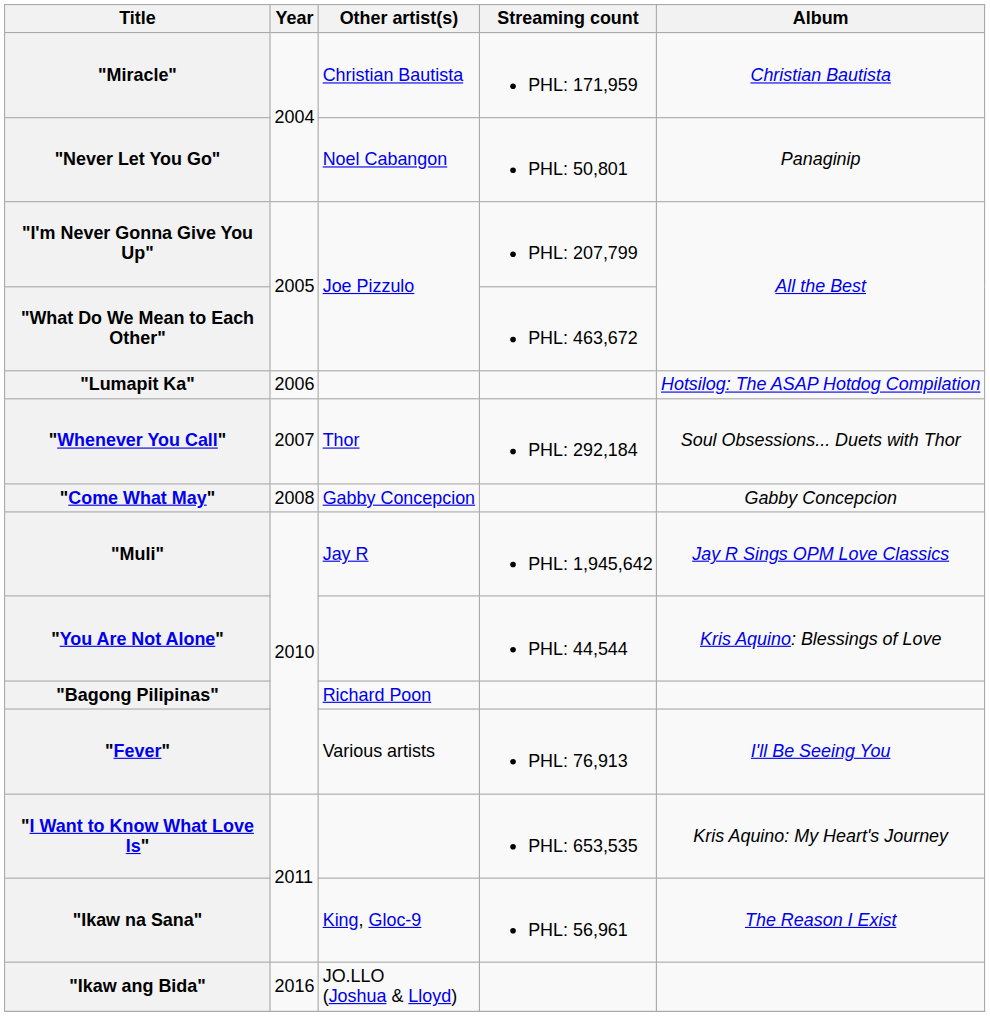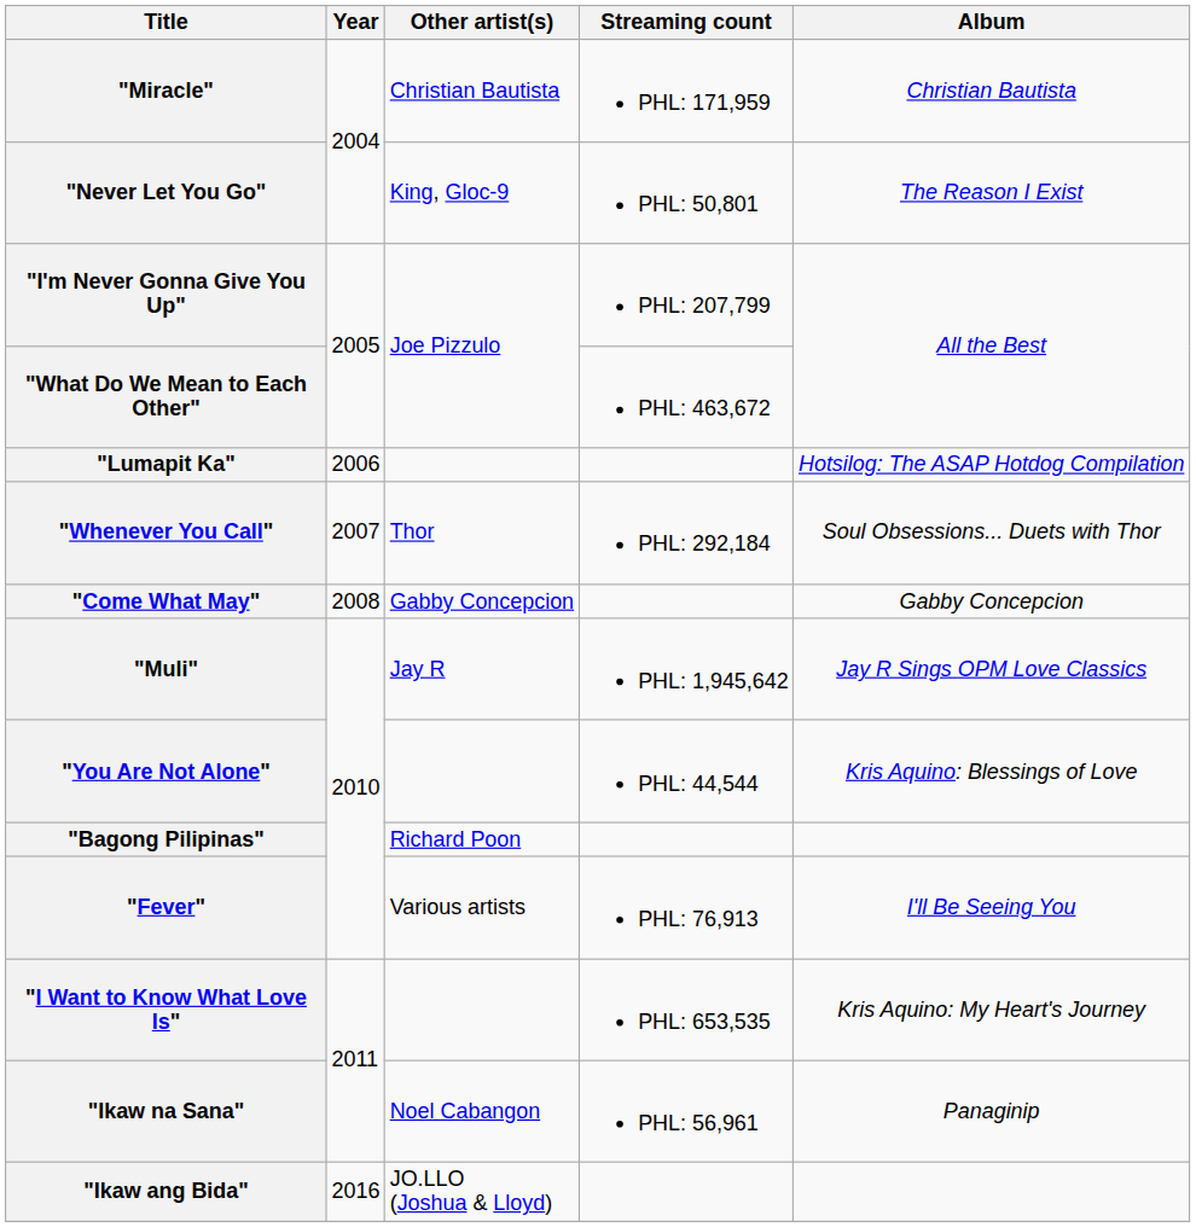 <table class="wikitable plainrowheaders">
 <tr>
 <th scope="col" width="230">Title</th>
 <th scope="col">Year</th>
 <th scope="col">Other artist(s)</th>
 <th scope="col">Streaming count</th>
 <th scope="col">Album</th>
 </tr>
 <tr>
 <th scope="row">"Miracle"</th>
 <td rowspan="2">2004</td>
 <td><a href='#'>Christian Bautista</a></td>
 <td><br><ul><li>PHL: 171,959</li></ul></td>
 <td align="center"><em><a href='#'>Christian Bautista</a></em></td>
 </tr>
 <tr>
 <th scope="row">"Never Let You Go"</th>
-<td><a href='#'>Noel Cabangon</a></td>
+<td><a href='#'>King</a>, <a href='#'>Gloc-9</a></td>
 <td><br><ul><li>PHL: 50,801</li></ul></td>
-<td align="center"><em>Panaginip</em></td>
+<td align="center"><em><a href='#'>The Reason I Exist</a></em></td>
 </tr>
 <tr>
 <th scope="row">"I'm Never Gonna Give You Up"</th>
 <td rowspan="2">2005</td>
 <td rowspan="2"><a href='#'>Joe Pizzulo</a></td>
 <td><br><ul><li>PHL: 207,799</li></ul></td>
 <td align="center" rowspan="2"><em><a href='#'>All the Best</a></em></td>
 </tr>
 <tr>
 <th scope="row">"What Do We Mean to Each Other"</th>
 <td><br><ul><li>PHL: 463,672</li></ul></td>
 </tr>
 <tr>
 <th scope="row">"Lumapit Ka"</th>
 <td>2006</td>
 <td></td>
 <td></td>
 <td align="center"><em><a href='#'>Hotsilog: The ASAP Hotdog Compilation</a></em></td>
 </tr>
 <tr>
 <th scope="row">"<a href='#'>Whenever You Call</a>"</th>
 <td>2007</td>
 <td><a href='#'>Thor</a></td>
 <td><br><ul><li>PHL: 292,184</li></ul></td>
 <td align="center"><em>Soul Obsessions... Duets with Thor</em></td>
 </tr>
 <tr>
 <th scope="row">"<a href='#'>Come What May</a>"</th>
 <td>2008</td>
 <td><a href='#'>Gabby Concepcion</a></td>
 <td></td>
 <td align="center"><em>Gabby Concepcion</em></td>
 </tr>
 <tr>
 <th scope="row">"Muli"</th>
 <td rowspan="4">2010</td>
 <td><a href='#'>Jay R</a></td>
 <td><br><ul><li>PHL: 1,945,642</li></ul></td>
 <td align="center"><em><a href='#'>Jay R Sings OPM Love Classics</a></em></td>
 </tr>
 <tr>
 <th scope="row">"<a href='#'>You Are Not Alone</a>"</th>
 <td></td>
 <td><br><ul><li>PHL: 44,544</li></ul></td>
 <td align="center"><em><a href='#'>Kris Aquino</a>: Blessings of Love</em></td>
 </tr>
 <tr>
 <th scope="row">"Bagong Pilipinas"</th>
 <td><a href='#'>Richard Poon</a></td>
 <td></td>
 <td></td>
 </tr>
 <tr>
 <th scope="row">"<a href='#'>Fever</a>"</th>
 <td>Various artists</td>
 <td><br><ul><li>PHL: 76,913</li></ul></td>
 <td align="center"><em><a href='#'>I'll Be Seeing You</a></em></td>
 </tr>
 <tr>
 <th scope="row">"<a href='#'>I Want to Know What Love Is</a>"</th>
 <td rowspan="2">2011</td>
 <td></td>
 <td><br><ul><li>PHL: 653,535</li></ul></td>
 <td align="center"><em>Kris Aquino: My Heart's Journey</em></td>
 </tr>
 <tr>
 <th scope="row">"Ikaw na Sana"</th>
-<td><a href='#'>King</a>, <a href='#'>Gloc-9</a></td>
+<td><a href='#'>Noel Cabangon</a></td>
 <td><br><ul><li>PHL: 56,961</li></ul></td>
-<td align="center"><em><a href='#'>The Reason I Exist</a></em></td>
+<td align="center"><em>Panaginip</em></td>
 </tr>
 <tr>
 <th scope="row">"Ikaw ang Bida"</th>
 <td>2016</td>
 <td>JO.LLO<br>(<a href='#'>Joshua</a> & <a href='#'>Lloyd</a>)</td>
 <td></td>
 <td></td>
 </tr>
 <tr>
 </tr>
 </table>
